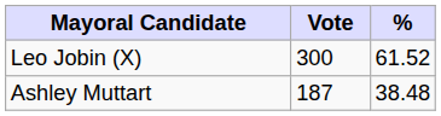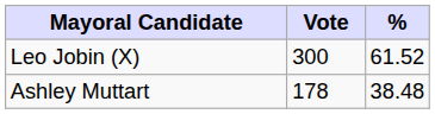 <table class="wikitable">
 <tr>
 <th style="background:#ddf; width:200px;">Mayoral Candidate </th>
 <th style="background:#ddf; width:50px;">Vote</th>
 <th style="background:#ddf; width:30px;">%</th>
 </tr>
 <tr>
 <td>Leo Jobin (X)</td>
 <td>300</td>
 <td>61.52</td>
 </tr>
 <tr>
 <td>Ashley Muttart</td>
-<td>187</td>
+<td>178</td>
 <td>38.48</td>
 </tr>
 </table>
